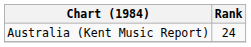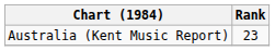 <table class="wikitable">
 <tr>
 <th>Chart (1984)</th>
 <th style="text-align:center;">Rank</th>
 </tr>
 <tr>
 <td>Australia (Kent Music Report)</td>
-<td style="text-align:center;">24</td>
+<td style="text-align:center;">23</td>
 </tr>
 <tr>
 </tr>
 </table>
